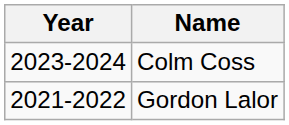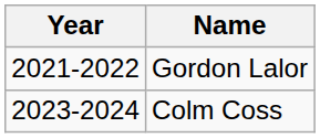 <table class="wikitable">
 <tr>
 <th>Year</th>
 <th>Name</th>
 </tr>
 <tr>
+<td>2021-2022</td>
+<td>Gordon Lalor</td>
+</tr>
+<tr>
 <td>2023-2024</td>
 <td>Colm Coss</td>
 </tr>
-<tr>
-<td>2021-2022</td>
-<td>Gordon Lalor</td>
-</tr>
 </table>
